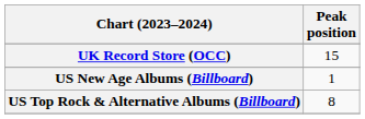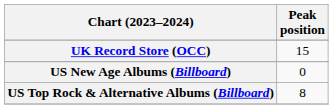 <table class="wikitable sortable plainrowheaders" style="text-align:center">
 <tr>
 <th scope="col">Chart (2023–2024)</th>
 <th scope="col">Peak<br>position</th>
 </tr>
 <tr>
 </tr>
 <tr>
 </tr>
 <tr>
 </tr>
 <tr>
 <th scope="row"><a href='#'>UK Record Store</a> (<a href='#'>OCC</a>)</th>
 <td>15</td>
 </tr>
 <tr>
 </tr>
 <tr>
 <th scope="row">US New Age Albums (<em><a href='#'>Billboard</a></em>)</th>
-<td>1</td>
+<td>0</td>
 </tr>
 <tr>
 <th scope="row">US Top Rock & Alternative Albums (<em><a href='#'>Billboard</a></em>)</th>
 <td>8</td>
 </tr>
 <tr>
 </tr>
 </table>
